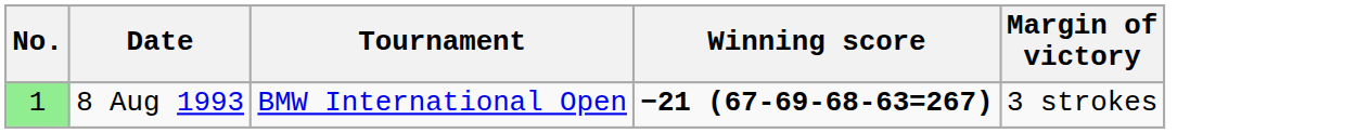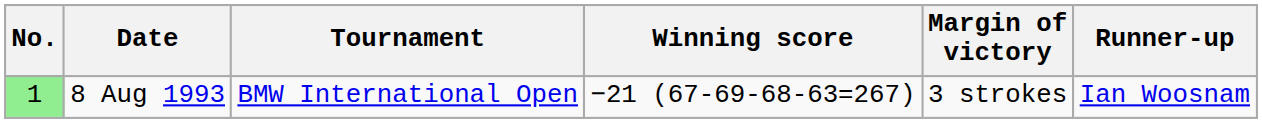 <table class="wikitable" style="font-size:95%;">
 <tr>
 <th>No.</th>
 <th>Date</th>
 <th>Tournament</th>
 <th>Winning score</th>
 <th>Margin of<br>victory</th>
+<th>Runner-up</th>
 </tr>
 <tr>
 <td align=center style="background: lightgreen;">1</td>
 <td align=right>8 Aug <a href='#'>1993</a></td>
 <td><a href='#'>BMW International Open</a></td>
-<td><strong>−21 (67-69-68-63=267)</strong></td>
+<td>−21 (67-69-68-63=267)</td>
 <td>3 strokes</td>
+<td> <a href='#'>Ian Woosnam</a></td>
 </tr>
 </table>
